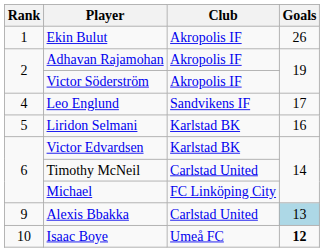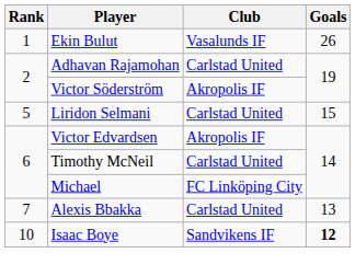 <table class="wikitable" style="text-align:center">
 <tr>
 <th>Rank</th>
 <th>Player</th>
 <th>Club</th>
 <th>Goals</th>
 </tr>
 <tr>
 <td>1</td>
 <td align="left"> <a href='#'>Ekin Bulut</a></td>
-<td align="left"><a href='#'>Akropolis IF</a></td>
+<td align="left"><a href='#'>Vasalunds IF</a></td>
 <td>26</td>
 </tr>
 <tr>
 <td rowspan="2">2</td>
 <td align="left"> <a href='#'>Adhavan Rajamohan</a></td>
-<td align="left"><a href='#'>Akropolis IF</a></td>
+<td align="left"><a href='#'>Carlstad United</a></td>
 <td rowspan="2">19</td>
 </tr>
 <tr>
 <td align="left"> <a href='#'>Victor Söderström</a></td>
 <td align="left"><a href='#'>Akropolis IF</a></td>
 </tr>
 <tr>
-<td>4</td>
-<td align="left"> <a href='#'>Leo Englund</a></td>
-<td align="left"><a href='#'>Sandvikens IF</a></td>
-<td>17</td>
-</tr>
-<tr>
 <td>5</td>
 <td align="left"> <a href='#'>Liridon Selmani</a></td>
-<td align="left"><a href='#'>Karlstad BK</a></td>
-<td>16</td>
+<td align="left"><a href='#'>Carlstad United</a></td>
+<td>15</td>
 </tr>
 <tr>
 <td rowspan="3">6</td>
 <td align="left"> <a href='#'>Victor Edvardsen</a></td>
-<td align="left"><a href='#'>Karlstad BK</a></td>
+<td align="left"><a href='#'>Akropolis IF</a></td>
 <td rowspan="3">14</td>
 </tr>
 <tr>
 <td align="left"> Timothy McNeil</td>
 <td align="left"><a href='#'>Carlstad United</a></td>
 </tr>
 <tr>
 <td align="left"> <a href='#'>Michael</a></td>
 <td align="left"><a href='#'>FC Linköping City</a></td>
 </tr>
 <tr>
-<td>9</td>
+<td>7</td>
 <td align="left"> <a href='#'>Alexis Bbakka</a></td>
 <td align="left"><a href='#'>Carlstad United</a></td>
-<td style="background: lightblue;">13</td>
+<td>13</td>
 </tr>
 <tr>
 <td>10</td>
 <td align="left"> <a href='#'>Isaac Boye</a></td>
-<td align="left"><a href='#'>Umeå FC</a></td>
+<td align="left"><a href='#'>Sandvikens IF</a></td>
 <td><strong>12</strong></td>
 </tr>
 </table>
